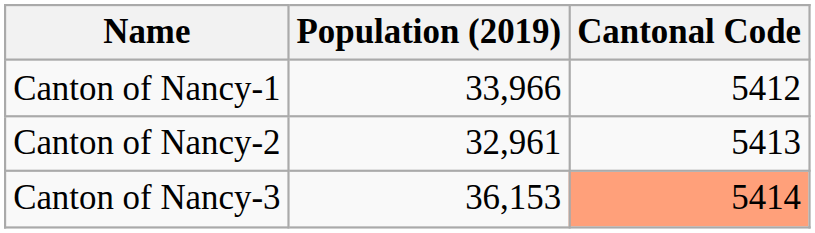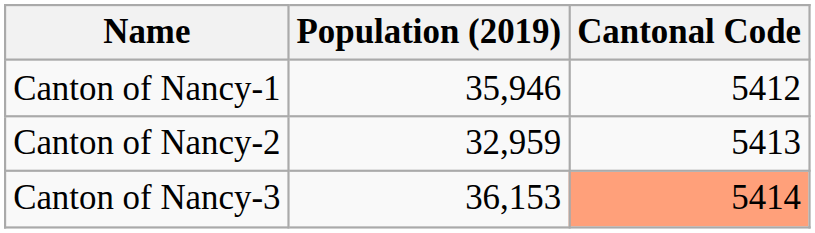 <table class="wikitable">
 <tr>
 <th>Name</th>
 <th>Population (2019)</th>
 <th>Cantonal Code</th>
 </tr>
 <tr>
 <td>Canton of Nancy-1</td>
-<td align="right">33,966</td>
+<td align="right">35,946</td>
 <td align="right">5412</td>
 </tr>
 <tr>
 <td>Canton of Nancy-2</td>
-<td align="right">32,961</td>
+<td align="right">32,959</td>
 <td align="right">5413</td>
 </tr>
 <tr>
 <td>Canton of Nancy-3</td>
 <td align="right">36,153</td>
 <td align="right" style="background: lightsalmon;">5414</td>
 </tr>
 </table>
